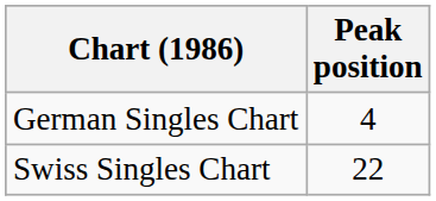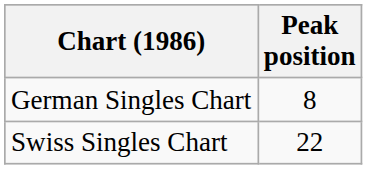 <table class="wikitable sortable">
 <tr>
 <th>Chart (1986)</th>
 <th>Peak<br>position</th>
 </tr>
 <tr>
 <td align="left">German Singles Chart</td>
-<td style="text-align:center;">4</td>
+<td style="text-align:center;">8</td>
 </tr>
 <tr>
 <td align="left">Swiss Singles Chart</td>
 <td style="text-align:center;">22</td>
 </tr>
 </table>
